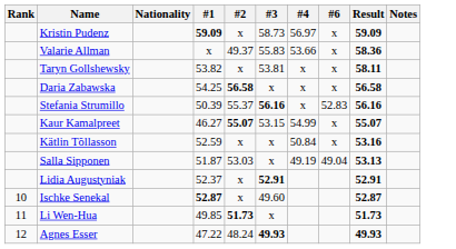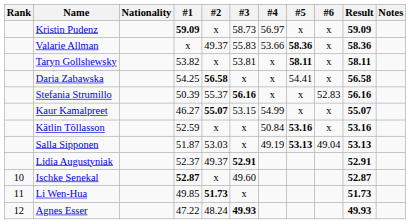 <table class="wikitable sortable" style="text-align:center">
 <tr>
 <th>Rank</th>
 <th>Name</th>
 <th>Nationality</th>
 <th>#1</th>
 <th>#2</th>
 <th>#3</th>
 <th>#4</th>
+<th>#5</th>
 <th>#6</th>
 <th>Result</th>
 <th>Notes</th>
 </tr>
 <tr>
 <td></td>
 <td align=left><a href='#'>Kristin Pudenz</a></td>
 <td align=left></td>
 <td><strong>59.09</strong></td>
 <td>x</td>
 <td>58.73</td>
 <td>56.97</td>
 <td>x</td>
+<td>x</td>
 <td><strong>59.09</strong></td>
 <td></td>
 </tr>
 <tr>
 <td></td>
 <td align=left><a href='#'>Valarie Allman</a></td>
 <td align=left></td>
 <td>x</td>
 <td>49.37</td>
 <td>55.83</td>
 <td>53.66</td>
+<td><strong>58.36</strong></td>
 <td>x</td>
 <td><strong>58.36</strong></td>
 <td></td>
 </tr>
 <tr>
 <td></td>
 <td align=left><a href='#'>Taryn Gollshewsky</a></td>
 <td align=left></td>
 <td>53.82</td>
 <td>x</td>
 <td>53.81</td>
 <td>x</td>
+<td><strong>58.11</strong></td>
 <td>x</td>
 <td><strong>58.11</strong></td>
 <td></td>
 </tr>
 <tr>
 <td></td>
 <td align=left><a href='#'>Daria Zabawska</a></td>
 <td align=left></td>
 <td>54.25</td>
 <td><strong>56.58</strong></td>
 <td>x</td>
 <td>x</td>
+<td>54.41</td>
 <td>x</td>
 <td><strong>56.58</strong></td>
 <td></td>
 </tr>
 <tr>
 <td></td>
 <td align=left><a href='#'>Stefania Strumillo</a></td>
 <td align=left></td>
 <td>50.39</td>
 <td>55.37</td>
 <td><strong>56.16</strong></td>
+<td>x</td>
 <td>x</td>
 <td>52.83</td>
 <td><strong>56.16</strong></td>
 <td></td>
 </tr>
 <tr>
 <td></td>
 <td align=left><a href='#'>Kaur Kamalpreet</a></td>
 <td align=left></td>
 <td>46.27</td>
 <td><strong>55.07</strong></td>
 <td>53.15</td>
 <td>54.99</td>
 <td>x</td>
+<td>x</td>
 <td><strong>55.07</strong></td>
 <td></td>
 </tr>
 <tr>
 <td></td>
 <td align=left><a href='#'>Kätlin Tõllasson</a></td>
 <td align=left></td>
 <td>52.59</td>
 <td>x</td>
 <td>x</td>
 <td>50.84</td>
+<td><strong>53.16</strong></td>
 <td>x</td>
 <td><strong>53.16</strong></td>
 <td></td>
 </tr>
 <tr>
 <td></td>
 <td align=left><a href='#'>Salla Sipponen</a></td>
 <td align=left></td>
 <td>51.87</td>
 <td>53.03</td>
 <td>x</td>
 <td>49.19</td>
+<td><strong>53.13</strong></td>
 <td>49.04</td>
 <td><strong>53.13</strong></td>
 <td></td>
 </tr>
 <tr>
 <td></td>
 <td align=left><a href='#'>Lidia Augustyniak</a></td>
 <td align=left></td>
 <td>52.37</td>
-<td>x</td>
+<td>49.37</td>
 <td><strong>52.91</strong></td>
+<td></td>
 <td></td>
 <td></td>
 <td><strong>52.91</strong></td>
 <td></td>
 </tr>
 <tr>
 <td>10</td>
 <td align=left><a href='#'>Ischke Senekal</a></td>
 <td align=left></td>
 <td><strong>52.87</strong></td>
 <td>x</td>
 <td>49.60</td>
 <td></td>
 <td></td>
+<td></td>
 <td><strong>52.87</strong></td>
 <td></td>
 </tr>
 <tr>
 <td>11</td>
 <td align=left><a href='#'>Li Wen-Hua</a></td>
 <td align=left></td>
 <td>49.85</td>
 <td><strong>51.73</strong></td>
 <td>x</td>
+<td></td>
 <td></td>
 <td></td>
 <td><strong>51.73</strong></td>
 <td></td>
 </tr>
 <tr>
 <td>12</td>
 <td align=left><a href='#'>Agnes Esser</a></td>
 <td align=left></td>
 <td>47.22</td>
 <td>48.24</td>
 <td><strong>49.93</strong></td>
 <td></td>
 <td></td>
+<td></td>
 <td><strong>49.93</strong></td>
 <td></td>
 </tr>
 </table>
